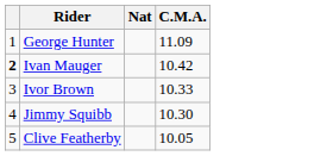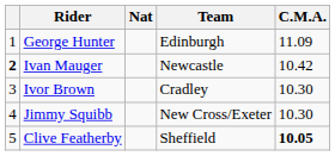 <table class=wikitable>
 <tr>
 <th></th>
 <th>Rider</th>
 <th>Nat</th>
+<th>Team</th>
 <th>C.M.A.</th>
 </tr>
 <tr>
 <td align="center">1</td>
 <td><a href='#'>George Hunter</a></td>
 <td></td>
+<td>Edinburgh</td>
 <td>11.09</td>
 </tr>
 <tr>
 <td align="center"><strong>2</strong></td>
 <td><a href='#'>Ivan Mauger</a></td>
 <td></td>
+<td>Newcastle</td>
 <td>10.42</td>
 </tr>
 <tr>
 <td align="center">3</td>
 <td><a href='#'>Ivor Brown</a></td>
 <td></td>
-<td>10.33</td>
+<td>Cradley</td>
+<td>10.30</td>
 </tr>
 <tr>
 <td align="center">4</td>
 <td><a href='#'>Jimmy Squibb</a></td>
 <td></td>
+<td>New Cross/Exeter</td>
 <td>10.30</td>
 </tr>
 <tr>
 <td align="center">5</td>
 <td><a href='#'>Clive Featherby</a></td>
 <td></td>
-<td>10.05</td>
+<td>Sheffield</td>
+<td><strong>10.05</strong></td>
 </tr>
 </table>
